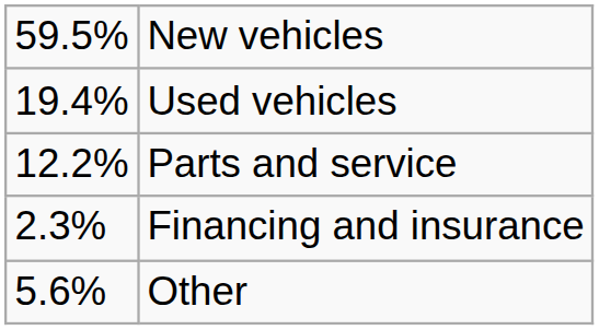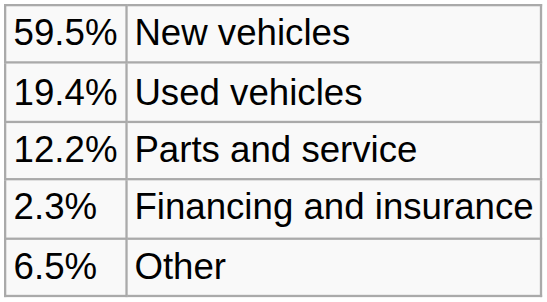 <table class="wikitable">
 <tr>
 <td>59.5%</td>
 <td>New vehicles</td>
 </tr>
 <tr>
 <td>19.4%</td>
 <td>Used vehicles</td>
 </tr>
 <tr>
 <td>12.2%</td>
 <td>Parts and service</td>
 </tr>
 <tr>
 <td>2.3%</td>
 <td>Financing and insurance</td>
 </tr>
 <tr>
-<td>5.6%</td>
+<td>6.5%</td>
 <td>Other</td>
 </tr>
 </table>
